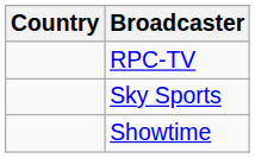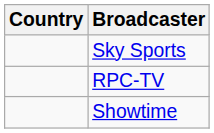 <table class="wikitable">
 <tr>
 <th align=center>Country</th>
 <th align=center>Broadcaster</th>
 </tr>
 <tr>
 <td></td>
-<td><a href='#'>RPC-TV</a></td>
+<td><a href='#'>Sky Sports</a></td>
 </tr>
 <tr>
 <td></td>
-<td><a href='#'>Sky Sports</a></td>
+<td><a href='#'>RPC-TV</a></td>
 </tr>
 <tr>
 <td></td>
 <td><a href='#'>Showtime</a></td>
 </tr>
 </table>
